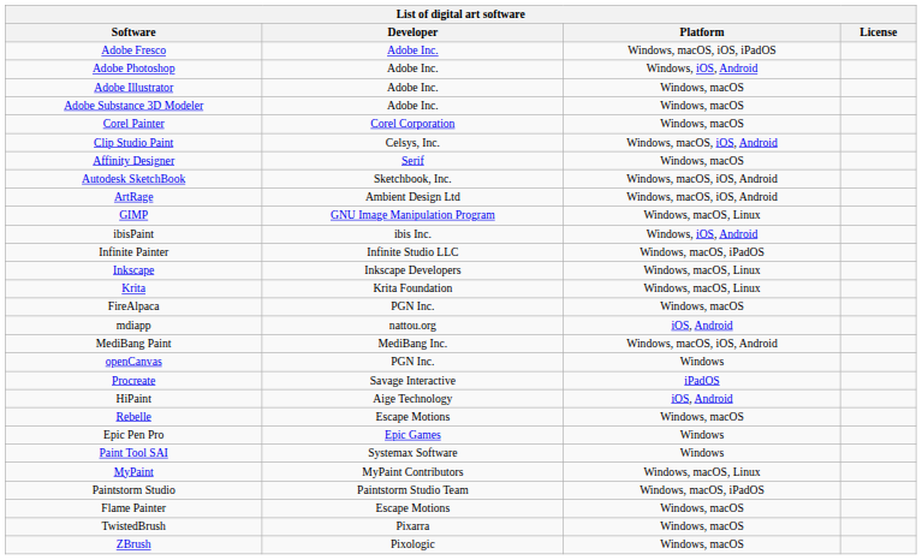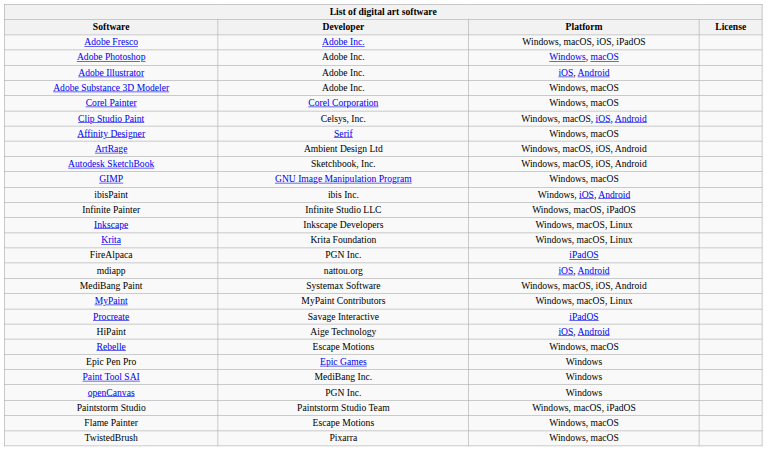 <table class="wikitable sortable" style="text-align:center; width:100%;">
 <tr>
 <th colspan="4">List of digital art software</th>
 </tr>
 <tr>
 <th>Software</th>
 <th>Developer</th>
 <th>Platform</th>
 <th>License</th>
 </tr>
 <tr>
 <td><a href='#'>Adobe Fresco</a></td>
 <td><a href='#'>Adobe Inc.</a></td>
 <td>Windows, macOS, iOS, iPadOS</td>
 <td></td>
 </tr>
 <tr>
 <td><a href='#'>Adobe Photoshop</a></td>
 <td>Adobe Inc.</td>
-<td>Windows, <a href='#'>iOS</a>, <a href='#'>Android</a></td>
+<td><a href='#'>Windows</a>, <a href='#'>macOS</a></td>
 <td></td>
 </tr>
 <tr>
 <td><a href='#'>Adobe Illustrator</a></td>
 <td>Adobe Inc.</td>
-<td>Windows, macOS</td>
+<td><a href='#'>iOS</a>, <a href='#'>Android</a></td>
 <td></td>
 </tr>
 <tr>
 <td><a href='#'>Adobe Substance 3D Modeler</a></td>
 <td>Adobe Inc.</td>
 <td>Windows, macOS</td>
 <td></td>
 </tr>
 <tr>
 <td><a href='#'>Corel Painter</a></td>
 <td><a href='#'>Corel Corporation</a></td>
 <td>Windows, macOS</td>
 <td></td>
 </tr>
 <tr>
 <td><a href='#'>Clip Studio Paint</a></td>
 <td>Celsys, Inc.</td>
 <td>Windows, macOS, <a href='#'>iOS</a>, <a href='#'>Android</a></td>
 <td></td>
 </tr>
 <tr>
 <td><a href='#'>Affinity Designer</a></td>
 <td><a href='#'>Serif</a></td>
 <td>Windows, macOS</td>
 <td></td>
 </tr>
 <tr>
+<td><a href='#'>ArtRage</a></td>
+<td>Ambient Design Ltd</td>
+<td>Windows, macOS, iOS, Android</td>
+<td></td>
+</tr>
+<tr>
 <td><a href='#'>Autodesk SketchBook</a></td>
 <td>Sketchbook, Inc.</td>
 <td>Windows, macOS, iOS, Android</td>
 <td></td>
 </tr>
 <tr>
-<td><a href='#'>ArtRage</a></td>
-<td>Ambient Design Ltd</td>
-<td>Windows, macOS, iOS, Android</td>
-<td></td>
-</tr>
-<tr>
 <td><a href='#'>GIMP</a></td>
 <td><a href='#'>GNU Image Manipulation Program</a></td>
-<td>Windows, macOS, Linux</td>
+<td>Windows, macOS</td>
 <td></td>
 </tr>
 <tr>
 <td>ibisPaint</td>
 <td>ibis Inc.</td>
 <td>Windows, <a href='#'>iOS</a>, <a href='#'>Android</a></td>
 <td></td>
 </tr>
 <tr>
 <td>Infinite Painter</td>
 <td>Infinite Studio LLC</td>
 <td>Windows, macOS, iPadOS</td>
 <td></td>
 </tr>
 <tr>
 <td><a href='#'>Inkscape</a></td>
 <td>Inkscape Developers</td>
 <td>Windows, macOS, Linux</td>
 <td></td>
 </tr>
 <tr>
 <td><a href='#'>Krita</a></td>
 <td>Krita Foundation</td>
 <td>Windows, macOS, Linux</td>
 <td></td>
 </tr>
 <tr>
 <td>FireAlpaca</td>
 <td>PGN Inc.</td>
-<td>Windows, macOS</td>
+<td><a href='#'>iPadOS</a></td>
 <td></td>
 </tr>
 <tr>
 <td>mdiapp</td>
 <td>nattou.org</td>
 <td><a href='#'>iOS</a>, <a href='#'>Android</a></td>
 <td></td>
 </tr>
 <tr>
 <td>MediBang Paint</td>
-<td>MediBang Inc.</td>
+<td>Systemax Software</td>
 <td>Windows, macOS, iOS, Android</td>
 <td></td>
 </tr>
 <tr>
-<td><a href='#'>openCanvas</a></td>
-<td>PGN Inc.</td>
-<td>Windows</td>
+<td><a href='#'>MyPaint</a></td>
+<td>MyPaint Contributors</td>
+<td>Windows, macOS, Linux</td>
 <td></td>
 </tr>
 <tr>
 <td><a href='#'>Procreate</a></td>
 <td>Savage Interactive</td>
 <td><a href='#'>iPadOS</a></td>
 <td></td>
 </tr>
 <tr>
 <td>HiPaint</td>
 <td>Aige Technology</td>
 <td><a href='#'>iOS</a>, <a href='#'>Android</a></td>
 <td></td>
 </tr>
 <tr>
 <td><a href='#'>Rebelle</a></td>
 <td>Escape Motions</td>
 <td>Windows, macOS</td>
 <td></td>
 </tr>
 <tr>
 <td>Epic Pen Pro</td>
 <td><a href='#'>Epic Games</a></td>
 <td>Windows</td>
 <td></td>
 </tr>
 <tr>
 <td><a href='#'>Paint Tool SAI</a></td>
-<td>Systemax Software</td>
+<td>MediBang Inc.</td>
 <td>Windows</td>
 <td></td>
 </tr>
 <tr>
-<td><a href='#'>MyPaint</a></td>
-<td>MyPaint Contributors</td>
-<td>Windows, macOS, Linux</td>
+<td><a href='#'>openCanvas</a></td>
+<td>PGN Inc.</td>
+<td>Windows</td>
 <td></td>
 </tr>
 <tr>
 <td>Paintstorm Studio</td>
 <td>Paintstorm Studio Team</td>
 <td>Windows, macOS, iPadOS</td>
 <td></td>
 </tr>
 <tr>
 <td>Flame Painter</td>
 <td>Escape Motions</td>
 <td>Windows, macOS</td>
 <td></td>
 </tr>
 <tr>
 <td>TwistedBrush</td>
 <td>Pixarra</td>
 <td>Windows, macOS</td>
 <td></td>
 </tr>
-<tr>
-<td><a href='#'>ZBrush</a></td>
-<td>Pixologic</td>
-<td>Windows, macOS</td>
-<td></td>
-</tr>
 </table>
